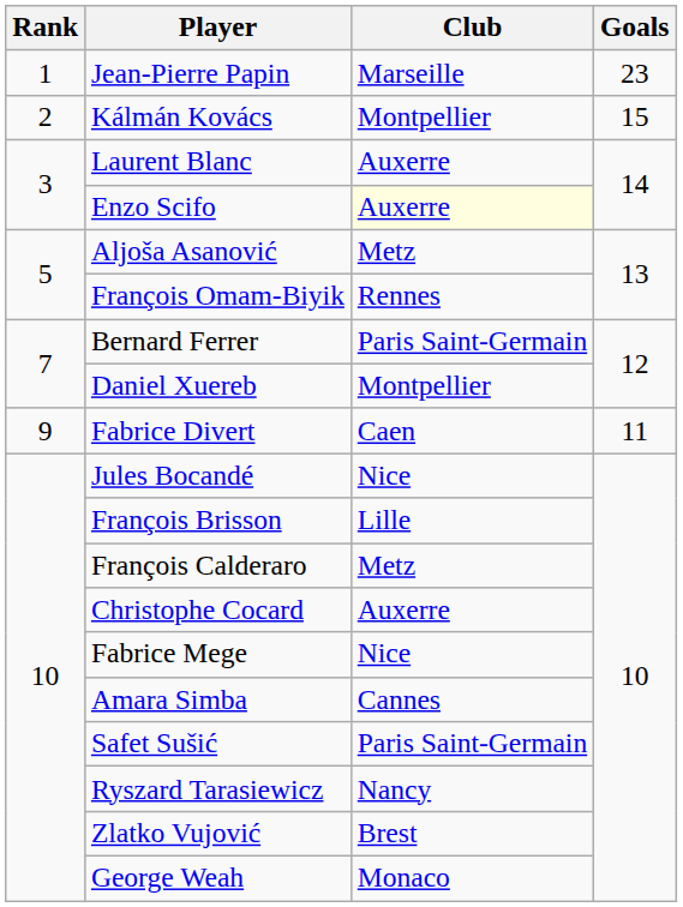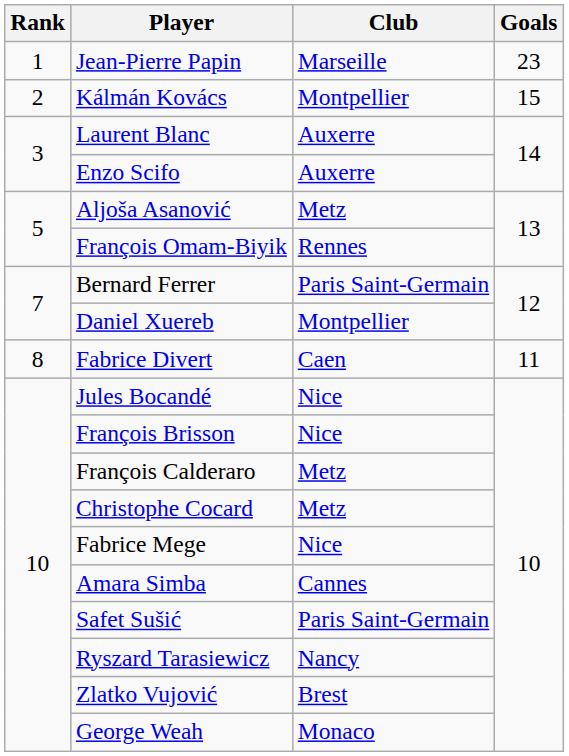 <table class="wikitable" style="text-align:center">
 <tr>
 <th>Rank</th>
 <th>Player</th>
 <th>Club</th>
 <th>Goals</th>
 </tr>
 <tr>
 <td>1</td>
 <td align="left"> <a href='#'>Jean-Pierre Papin</a></td>
 <td align="left"><a href='#'>Marseille</a></td>
 <td>23</td>
 </tr>
 <tr>
 <td>2</td>
 <td align="left"> <a href='#'>Kálmán Kovács</a></td>
 <td align="left"><a href='#'>Montpellier</a></td>
 <td>15</td>
 </tr>
 <tr>
 <td rowspan="2">3</td>
 <td align="left"> <a href='#'>Laurent Blanc</a></td>
 <td align="left"><a href='#'>Auxerre</a></td>
 <td rowspan="2">14</td>
 </tr>
 <tr>
 <td align="left"> <a href='#'>Enzo Scifo</a></td>
-<td align="left" style="background: lightyellow;"><a href='#'>Auxerre</a></td>
+<td align="left"><a href='#'>Auxerre</a></td>
 </tr>
 <tr>
 <td rowspan="2">5</td>
 <td align="left"> <a href='#'>Aljoša Asanović</a></td>
 <td align="left"><a href='#'>Metz</a></td>
 <td rowspan="2">13</td>
 </tr>
 <tr>
 <td align="left"> <a href='#'>François Omam-Biyik</a></td>
 <td align="left"><a href='#'>Rennes</a></td>
 </tr>
 <tr>
 <td rowspan="2">7</td>
 <td align="left"> Bernard Ferrer</td>
 <td align="left"><a href='#'>Paris Saint-Germain</a></td>
 <td rowspan="2">12</td>
 </tr>
 <tr>
 <td align="left"> <a href='#'>Daniel Xuereb</a></td>
 <td align="left"><a href='#'>Montpellier</a></td>
 </tr>
 <tr>
-<td>9</td>
+<td>8</td>
 <td align="left"> <a href='#'>Fabrice Divert</a></td>
 <td align="left"><a href='#'>Caen</a></td>
 <td>11</td>
 </tr>
 <tr>
 <td rowspan="10">10</td>
 <td align="left"> <a href='#'>Jules Bocandé</a></td>
 <td align="left"><a href='#'>Nice</a></td>
 <td rowspan="10">10</td>
 </tr>
 <tr>
 <td align="left"> <a href='#'>François Brisson</a></td>
-<td align="left"><a href='#'>Lille</a></td>
+<td align="left"><a href='#'>Nice</a></td>
 </tr>
 <tr>
 <td align="left"> François Calderaro</td>
 <td align="left"><a href='#'>Metz</a></td>
 </tr>
 <tr>
 <td align="left"> <a href='#'>Christophe Cocard</a></td>
-<td align="left"><a href='#'>Auxerre</a></td>
+<td align="left"><a href='#'>Metz</a></td>
 </tr>
 <tr>
 <td align="left"> Fabrice Mege</td>
 <td align="left"><a href='#'>Nice</a></td>
 </tr>
 <tr>
 <td align="left"> <a href='#'>Amara Simba</a></td>
 <td align="left"><a href='#'>Cannes</a></td>
 </tr>
 <tr>
 <td align="left"> <a href='#'>Safet Sušić</a></td>
 <td align="left"><a href='#'>Paris Saint-Germain</a></td>
 </tr>
 <tr>
 <td align="left"> <a href='#'>Ryszard Tarasiewicz</a></td>
 <td align="left"><a href='#'>Nancy</a></td>
 </tr>
 <tr>
 <td align="left"> <a href='#'>Zlatko Vujović</a></td>
 <td align="left"><a href='#'>Brest</a></td>
 </tr>
 <tr>
 <td align="left"> <a href='#'>George Weah</a></td>
 <td align="left"><a href='#'>Monaco</a></td>
 </tr>
 <tr>
 </tr>
 </table>
